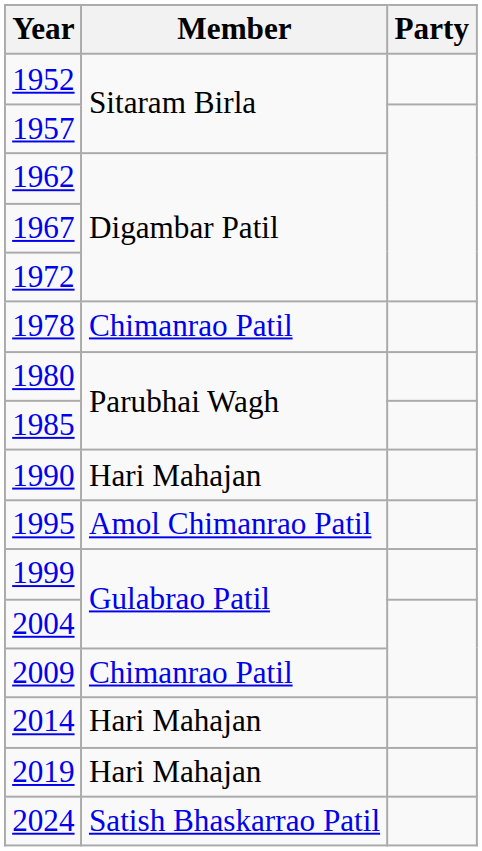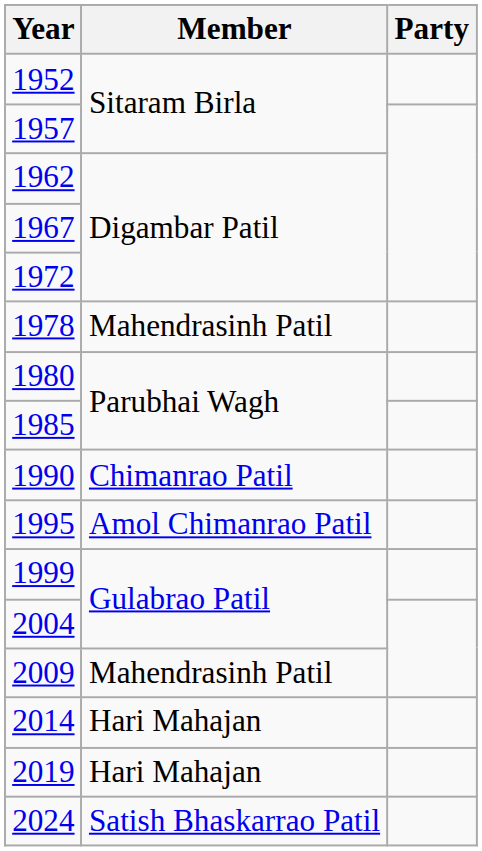 <table class="wikitable">
 <tr>
 <th>Year</th>
 <th>Member</th>
 <th colspan="2">Party</th>
 </tr>
 <tr>
 <td><a href='#'>1952</a></td>
 <td rowspan="2">Sitaram Birla</td>
 <td></td>
 </tr>
 <tr>
 <td><a href='#'>1957</a></td>
 </tr>
 <tr>
 <td><a href='#'>1962</a></td>
 <td rowspan="3">Digambar Patil</td>
 </tr>
 <tr>
 <td><a href='#'>1967</a></td>
 </tr>
 <tr>
 <td><a href='#'>1972</a></td>
 </tr>
 <tr>
 <td><a href='#'>1978</a></td>
-<td><a href='#'>Chimanrao Patil</a></td>
+<td>Mahendrasinh Patil</td>
 <td></td>
 </tr>
 <tr>
 <td><a href='#'>1980</a></td>
 <td rowspan="2">Parubhai Wagh</td>
 <td></td>
 </tr>
 <tr>
 <td><a href='#'>1985</a></td>
 <td></td>
 </tr>
 <tr>
 <td><a href='#'>1990</a></td>
-<td>Hari Mahajan</td>
+<td><a href='#'>Chimanrao Patil</a></td>
 <td></td>
 </tr>
 <tr>
 <td><a href='#'>1995</a></td>
 <td><a href='#'>Amol Chimanrao Patil</a></td>
 <td></td>
 </tr>
 <tr>
 <td><a href='#'>1999</a></td>
 <td rowspan="2"><a href='#'>Gulabrao Patil</a></td>
 <td></td>
 </tr>
 <tr>
 <td><a href='#'>2004</a></td>
 </tr>
 <tr>
 <td><a href='#'>2009</a></td>
-<td><a href='#'>Chimanrao Patil</a></td>
+<td>Mahendrasinh Patil</td>
 </tr>
 <tr>
 <td><a href='#'>2014</a></td>
 <td>Hari Mahajan</td>
 <td></td>
 </tr>
 <tr>
 <td><a href='#'>2019</a></td>
 <td>Hari Mahajan</td>
 <td></td>
 </tr>
 <tr>
 <td><a href='#'>2024</a></td>
 <td><a href='#'>Satish Bhaskarrao Patil</a></td>
 </tr>
 </table>
